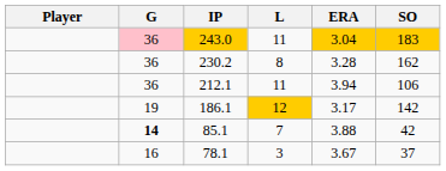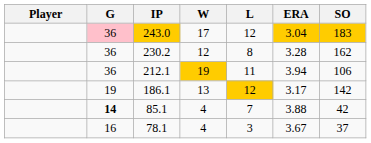 <table class="wikitable sortable">
 <tr>
 <th bgcolor="#DDDDFF" width="16%">Player</th>
 <th bgcolor="#DDDDFF" width="9%">G</th>
 <th bgcolor="#DDDDFF" width="9%">IP</th>
+<th bgcolor="#DDDDFF" width="9%">W</th>
 <th bgcolor="#DDDDFF" width="9%">L</th>
 <th bgcolor="#DDDDFF" width="9%">ERA</th>
 <th bgcolor="#DDDDFF" width="9%">SO</th>
 </tr>
 <tr align="center">
 <td></td>
 <td style="background: pink;">36</td>
 <td bgcolor=#ffcc00>243.0</td>
-<td>11</td>
+<td>17</td>
+<td>12</td>
 <td bgcolor=#ffcc00>3.04</td>
 <td bgcolor=#ffcc00>183</td>
 </tr>
 <tr align="center">
 <td></td>
 <td>36</td>
 <td>230.2</td>
+<td>12</td>
 <td>8</td>
 <td>3.28</td>
 <td>162</td>
 </tr>
 <tr align="center">
 <td></td>
 <td>36</td>
 <td>212.1</td>
+<td bgcolor=#ffcc00>19</td>
 <td>11</td>
 <td>3.94</td>
 <td>106</td>
 </tr>
 <tr align="center">
 <td></td>
 <td>19</td>
 <td>186.1</td>
+<td>13</td>
 <td bgcolor=#ffcc00>12</td>
 <td>3.17</td>
 <td>142</td>
 </tr>
 <tr align="center">
 <td></td>
 <td><strong>14</strong></td>
 <td>85.1</td>
+<td>4</td>
 <td>7</td>
 <td>3.88</td>
 <td>42</td>
 </tr>
 <tr align="center">
 <td></td>
 <td>16</td>
 <td>78.1</td>
+<td>4</td>
 <td>3</td>
 <td>3.67</td>
 <td>37</td>
 </tr>
 </table>
